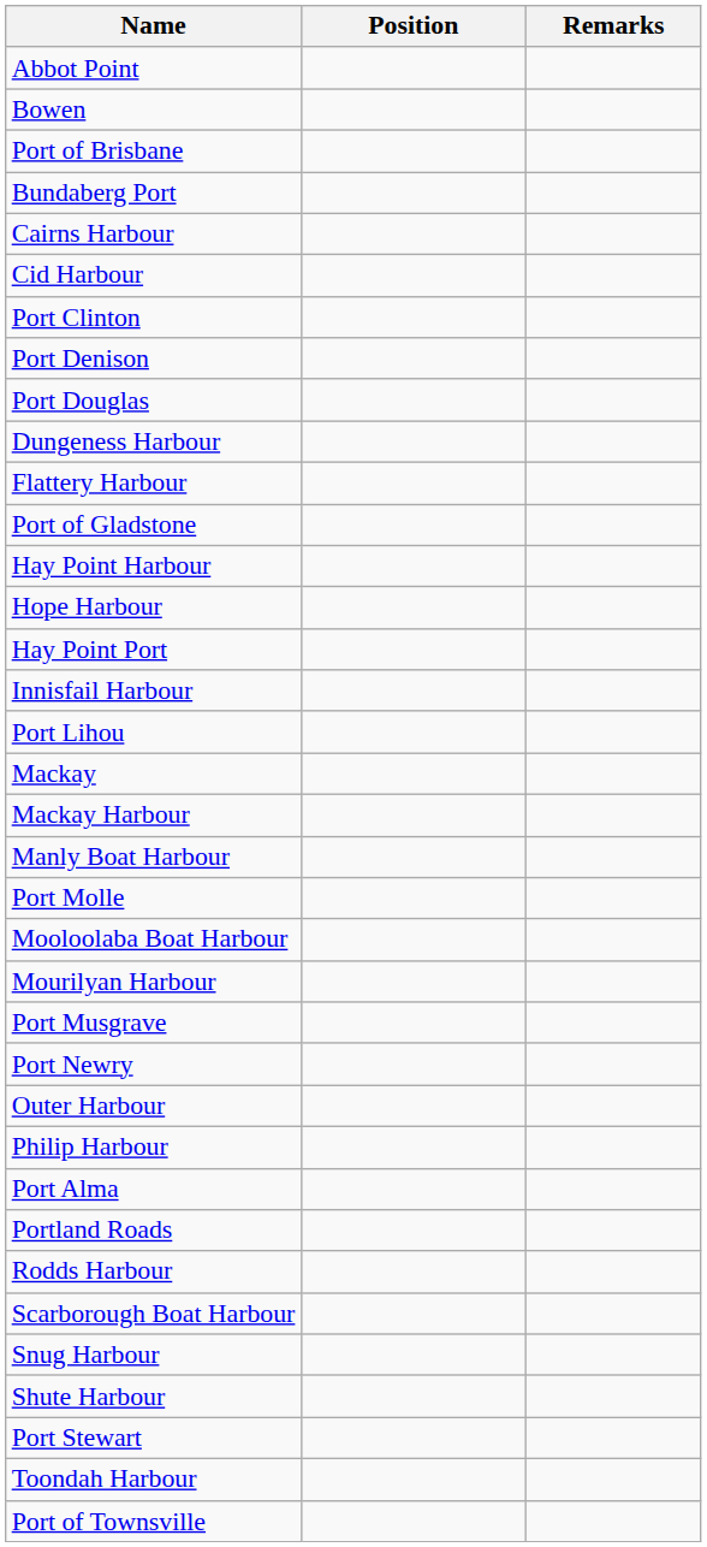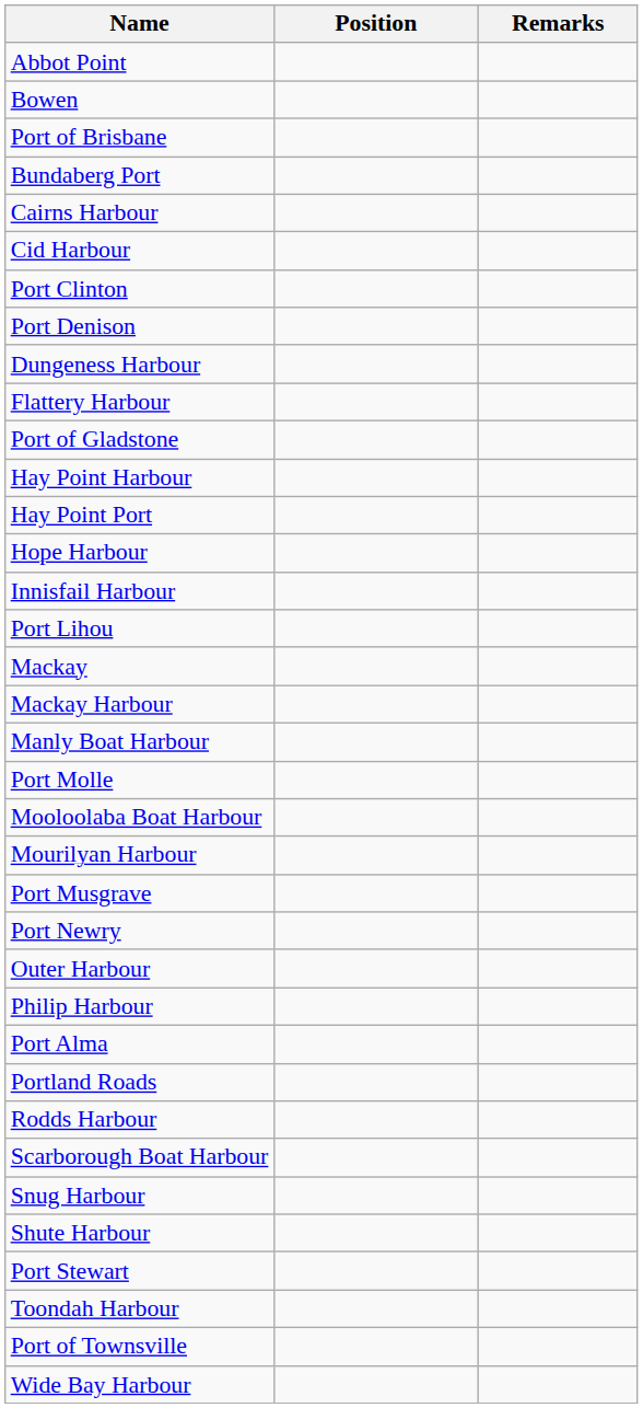 <table class="wikitable">
 <tr>
 <th scope="col" style="min-width: 150px;">Name</th>
 <th scope="col" style="min-width: 130px;">Position</th>
 <th scope="col" style="min-width: 100px;">Remarks</th>
 </tr>
 <tr>
 <td><a href='#'>Abbot Point</a></td>
 <td></td>
 <td></td>
 </tr>
 <tr>
 <td><a href='#'>Bowen</a></td>
 <td></td>
 <td></td>
 </tr>
 <tr>
 <td><a href='#'>Port of Brisbane</a></td>
 <td></td>
 <td></td>
 </tr>
 <tr>
 <td><a href='#'>Bundaberg Port</a></td>
 <td></td>
 <td></td>
 </tr>
 <tr>
 <td><a href='#'>Cairns Harbour</a></td>
 <td></td>
 <td></td>
 </tr>
 <tr>
 <td><a href='#'>Cid Harbour</a></td>
 <td></td>
 <td></td>
 </tr>
 <tr>
 <td><a href='#'>Port Clinton</a></td>
 <td></td>
 <td></td>
 </tr>
 <tr>
 <td><a href='#'>Port Denison</a></td>
 <td></td>
 <td></td>
 </tr>
 <tr>
-<td><a href='#'>Port Douglas</a></td>
-<td></td>
-<td></td>
-</tr>
-<tr>
 <td><a href='#'>Dungeness Harbour</a></td>
 <td></td>
 <td></td>
 </tr>
 <tr>
 <td><a href='#'>Flattery Harbour</a></td>
 <td></td>
 <td></td>
 </tr>
 <tr>
 <td><a href='#'>Port of Gladstone</a></td>
 <td></td>
 <td></td>
 </tr>
 <tr>
 <td><a href='#'>Hay Point Harbour</a></td>
 <td></td>
 <td></td>
 </tr>
 <tr>
-<td><a href='#'>Hope Harbour</a></td>
+<td><a href='#'>Hay Point Port</a></td>
 <td></td>
 <td></td>
 </tr>
 <tr>
-<td><a href='#'>Hay Point Port</a></td>
+<td><a href='#'>Hope Harbour</a></td>
 <td></td>
 <td></td>
 </tr>
 <tr>
 <td><a href='#'>Innisfail Harbour</a></td>
 <td></td>
 <td></td>
 </tr>
 <tr>
 <td><a href='#'>Port Lihou</a></td>
 <td></td>
 <td></td>
 </tr>
 <tr>
 <td><a href='#'>Mackay</a></td>
 <td></td>
 <td></td>
 </tr>
 <tr>
 <td><a href='#'>Mackay Harbour</a></td>
 <td></td>
 <td></td>
 </tr>
 <tr>
 <td><a href='#'>Manly Boat Harbour</a></td>
 <td></td>
 <td></td>
 </tr>
 <tr>
 <td><a href='#'>Port Molle</a></td>
 <td></td>
 <td></td>
 </tr>
 <tr>
 <td><a href='#'>Mooloolaba Boat Harbour</a></td>
 <td></td>
 <td></td>
 </tr>
 <tr>
 <td><a href='#'>Mourilyan Harbour</a></td>
 <td></td>
 <td></td>
 </tr>
 <tr>
 <td><a href='#'>Port Musgrave</a></td>
 <td></td>
 <td></td>
 </tr>
 <tr>
 <td><a href='#'>Port Newry</a></td>
 <td></td>
 <td></td>
 </tr>
 <tr>
 <td><a href='#'>Outer Harbour</a></td>
 <td></td>
 <td></td>
 </tr>
 <tr>
 <td><a href='#'>Philip Harbour</a></td>
 <td></td>
 <td></td>
 </tr>
 <tr>
 <td><a href='#'>Port Alma</a></td>
 <td></td>
 <td></td>
 </tr>
 <tr>
 <td><a href='#'>Portland Roads</a></td>
 <td></td>
 <td></td>
 </tr>
 <tr>
 <td><a href='#'>Rodds Harbour</a></td>
 <td></td>
 <td></td>
 </tr>
 <tr>
 <td><a href='#'>Scarborough Boat Harbour</a></td>
 <td></td>
 <td></td>
 </tr>
 <tr>
 <td><a href='#'>Snug Harbour</a></td>
 <td></td>
 <td></td>
 </tr>
 <tr>
 <td><a href='#'>Shute Harbour</a></td>
 <td></td>
 <td></td>
 </tr>
 <tr>
 <td><a href='#'>Port Stewart</a></td>
 <td></td>
 <td></td>
 </tr>
 <tr>
 <td><a href='#'>Toondah Harbour</a></td>
 <td></td>
 <td></td>
 </tr>
 <tr>
 <td><a href='#'>Port of Townsville</a></td>
 <td></td>
 <td></td>
 </tr>
+<tr>
+<td><a href='#'>Wide Bay Harbour</a></td>
+<td></td>
+<td></td>
+</tr>
 </table>
